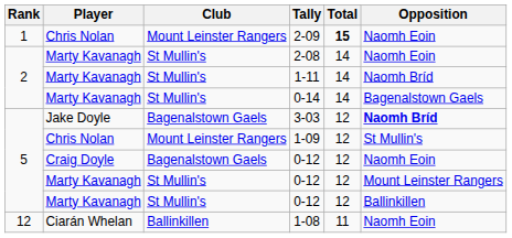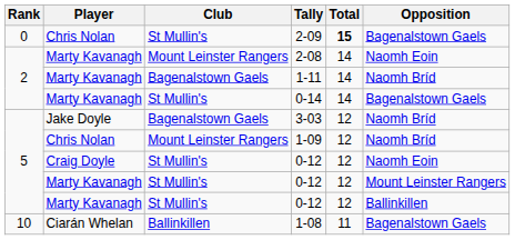 <table class="wikitable">
 <tr>
 <th>Rank</th>
 <th>Player</th>
 <th>Club</th>
 <th>Tally</th>
 <th>Total</th>
 <th>Opposition</th>
 </tr>
 <tr>
-<td rowspan="1" style="text-align:center;">1</td>
+<td rowspan="1" style="text-align:center;">0</td>
 <td><a href='#'>Chris Nolan</a></td>
-<td><a href='#'>Mount Leinster Rangers</a></td>
+<td><a href='#'>St Mullin's</a></td>
 <td align=center>2-09</td>
 <td align=center><strong>15</strong></td>
-<td><a href='#'>Naomh Eoin</a></td>
+<td><a href='#'>Bagenalstown Gaels</a></td>
 </tr>
 <tr>
 <td rowspan="3" style="text-align:center;">2</td>
 <td><a href='#'>Marty Kavanagh</a></td>
-<td><a href='#'>St Mullin's</a></td>
+<td><a href='#'>Mount Leinster Rangers</a></td>
 <td align=center>2-08</td>
 <td align=center>14</td>
 <td><a href='#'>Naomh Eoin</a></td>
 </tr>
 <tr>
 <td><a href='#'>Marty Kavanagh</a></td>
-<td><a href='#'>St Mullin's</a></td>
+<td><a href='#'>Bagenalstown Gaels</a></td>
 <td align=center>1-11</td>
 <td align=center>14</td>
 <td><a href='#'>Naomh Bríd</a></td>
 </tr>
 <tr>
 <td><a href='#'>Marty Kavanagh</a></td>
 <td><a href='#'>St Mullin's</a></td>
 <td align=center>0-14</td>
 <td align=center>14</td>
 <td><a href='#'>Bagenalstown Gaels</a></td>
 </tr>
 <tr>
 <td rowspan="5" style="text-align:center;">5</td>
 <td>Jake Doyle</td>
 <td><a href='#'>Bagenalstown Gaels</a></td>
 <td align=center>3-03</td>
 <td align=center>12</td>
-<td><strong><a href='#'>Naomh Bríd</a></strong></td>
+<td><a href='#'>Naomh Bríd</a></td>
 </tr>
 <tr>
 <td><a href='#'>Chris Nolan</a></td>
 <td><a href='#'>Mount Leinster Rangers</a></td>
 <td align=center>1-09</td>
 <td align=center>12</td>
-<td><a href='#'>St Mullin's</a></td>
+<td><a href='#'>Naomh Bríd</a></td>
 </tr>
 <tr>
 <td><a href='#'>Craig Doyle</a></td>
-<td><a href='#'>Bagenalstown Gaels</a></td>
+<td><a href='#'>St Mullin's</a></td>
 <td align=center>0-12</td>
 <td align=center>12</td>
 <td><a href='#'>Naomh Eoin</a></td>
 </tr>
 <tr>
 <td><a href='#'>Marty Kavanagh</a></td>
 <td><a href='#'>St Mullin's</a></td>
 <td align=center>0-12</td>
 <td align=center>12</td>
 <td><a href='#'>Mount Leinster Rangers</a></td>
 </tr>
 <tr>
 <td><a href='#'>Marty Kavanagh</a></td>
 <td><a href='#'>St Mullin's</a></td>
 <td align=center>0-12</td>
 <td align=center>12</td>
 <td><a href='#'>Ballinkillen</a></td>
 </tr>
 <tr>
-<td rowspan="1" style="text-align:center;">12</td>
+<td rowspan="1" style="text-align:center;">10</td>
 <td>Ciarán Whelan</td>
 <td><a href='#'>Ballinkillen</a></td>
 <td align=center>1-08</td>
 <td align=center>11</td>
-<td><a href='#'>Naomh Eoin</a></td>
+<td><a href='#'>Bagenalstown Gaels</a></td>
 </tr>
 </table>
